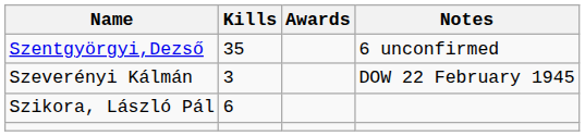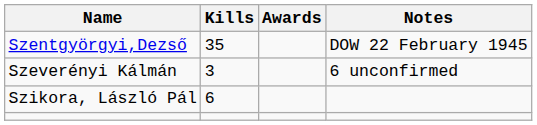 <table class=wikitable>
 <tr>
 <th>Name</th>
 <th>Kills</th>
 <th>Awards</th>
 <th>Notes</th>
 </tr>
 <tr>
 <td><a href='#'>Szentgyörgyi,Dezső</a></td>
 <td>35</td>
 <td></td>
-<td>6 unconfirmed</td>
+<td>DOW 22 February 1945</td>
 </tr>
 <tr>
 <td>Szeverényi Kálmán</td>
 <td>3</td>
 <td></td>
-<td>DOW 22 February 1945</td>
+<td>6 unconfirmed</td>
 </tr>
 <tr>
 <td>Szikora, László Pál</td>
 <td>6</td>
 <td></td>
 <td></td>
 </tr>
 <tr>
 <td></td>
 <td></td>
 <td></td>
 <td></td>
 </tr>
 </table>
